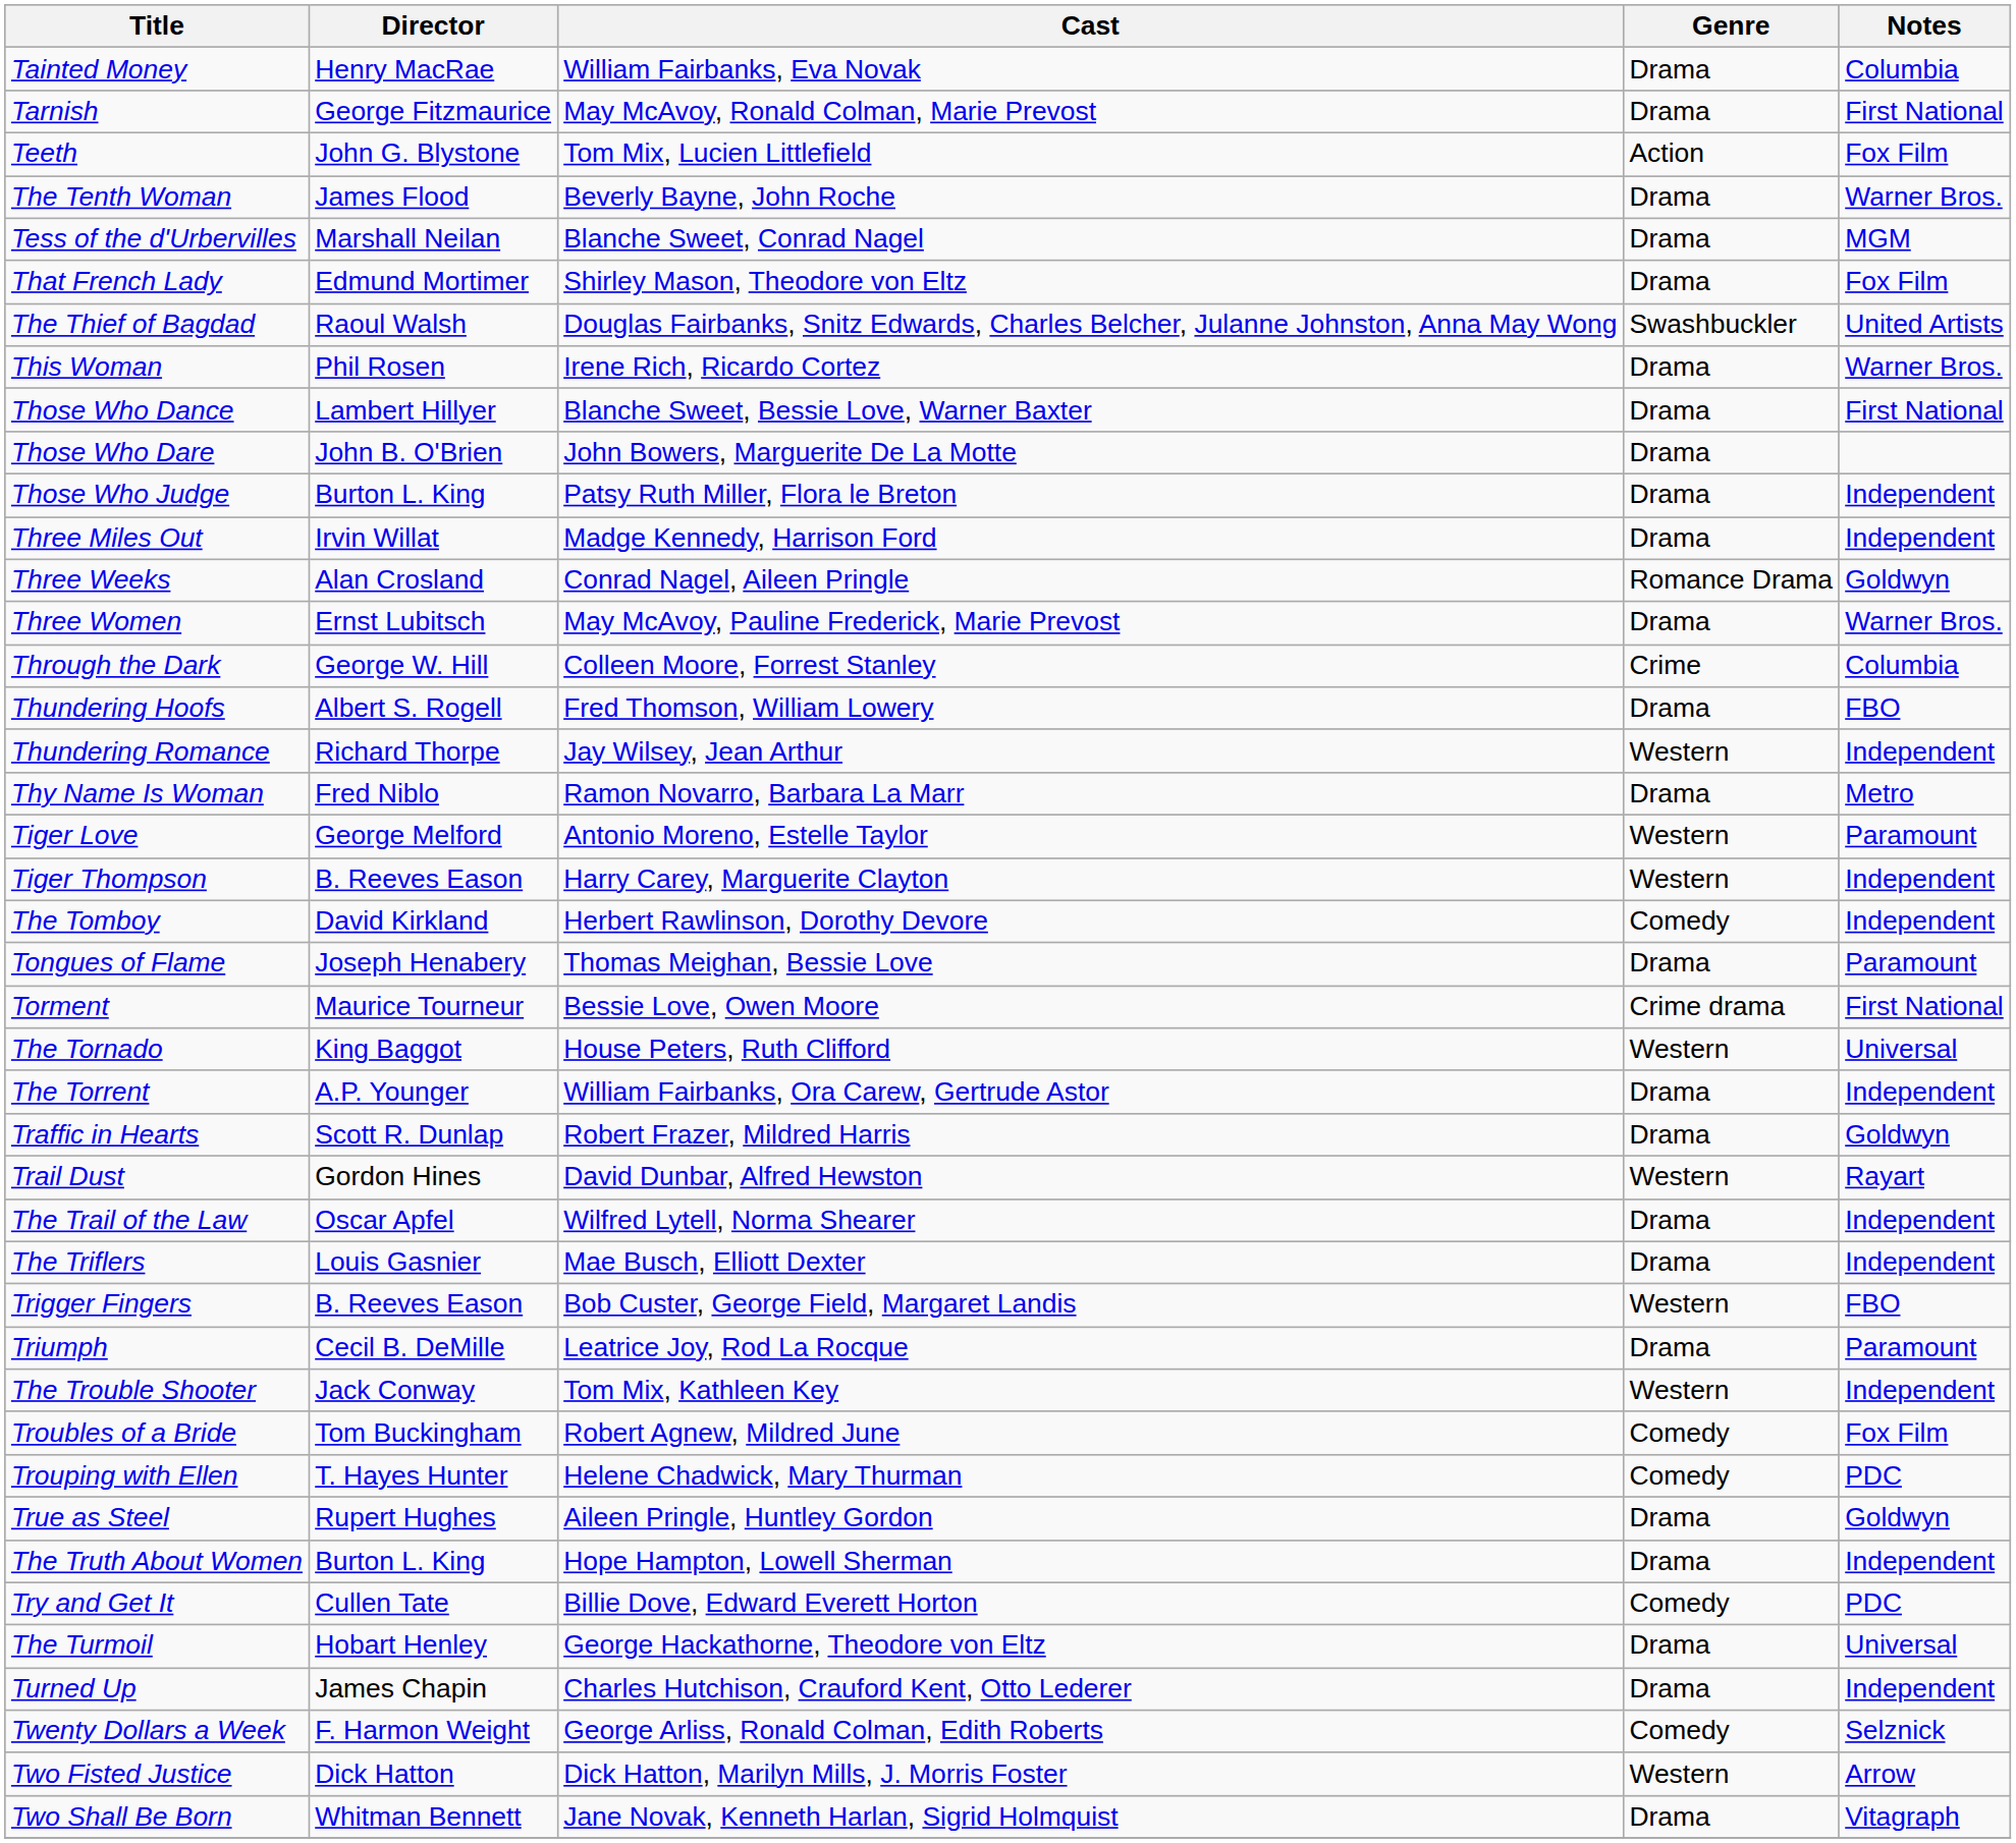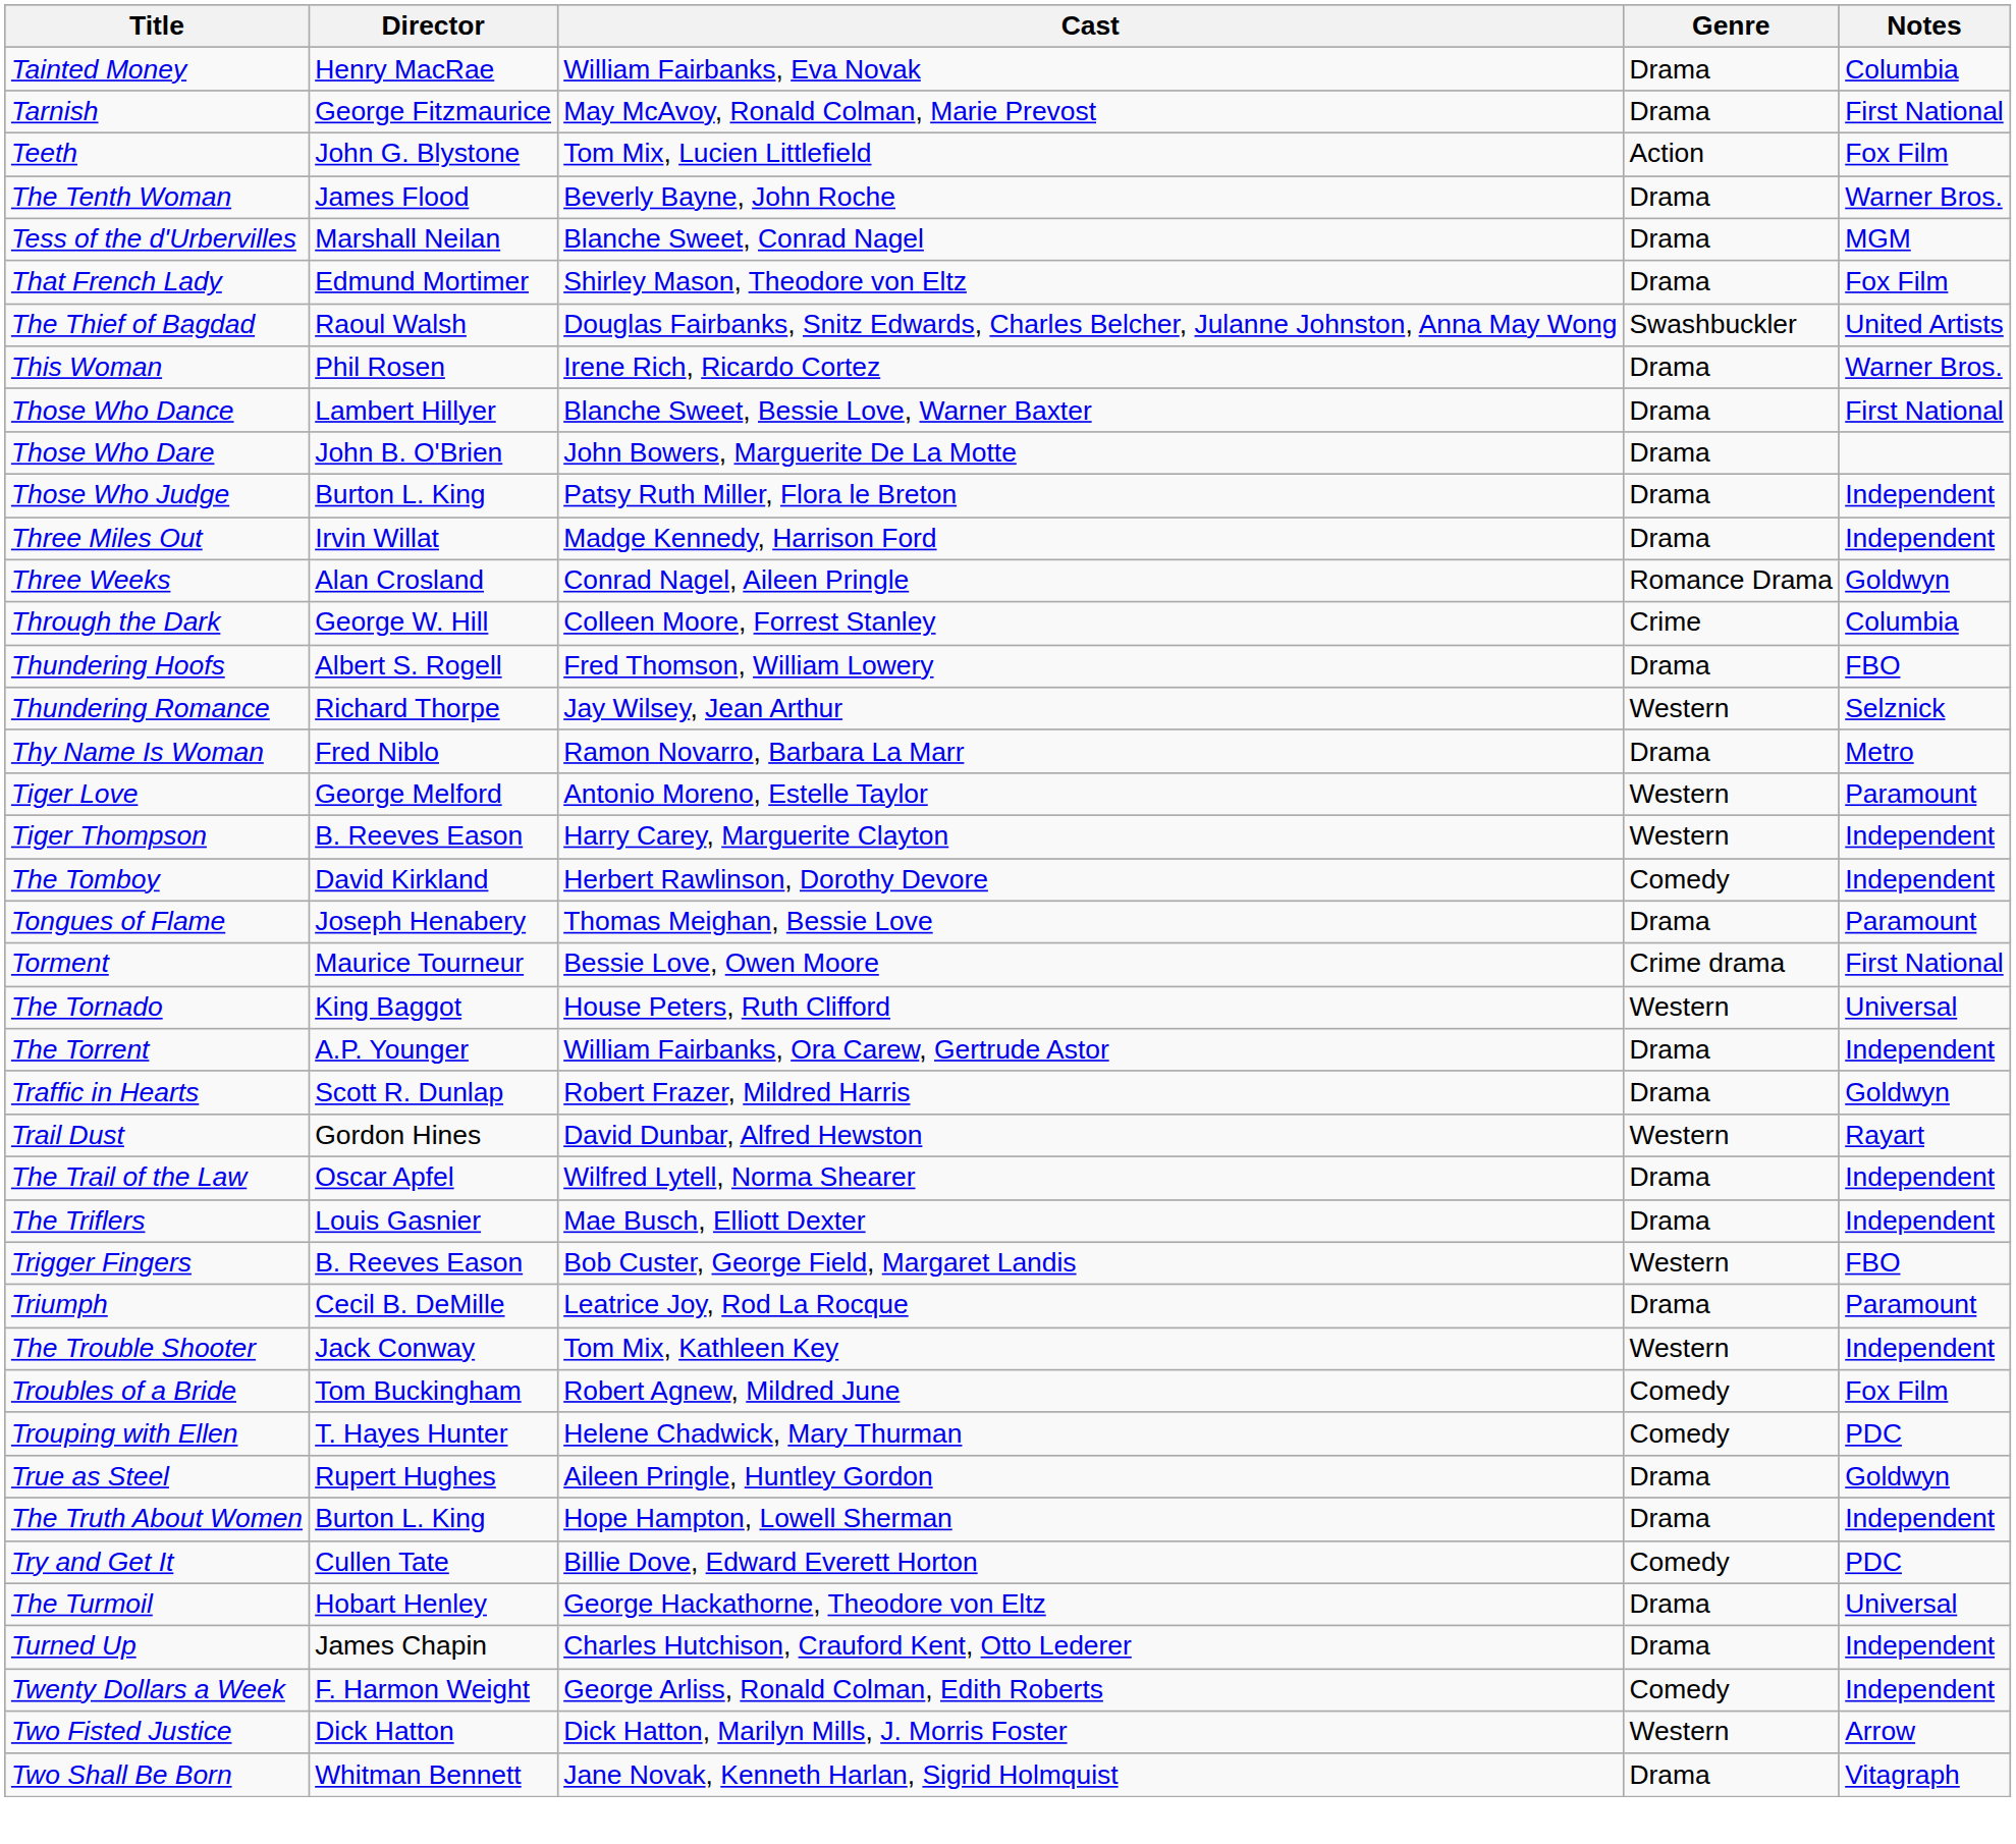 <table class="wikitable">
 <tr>
 <th>Title</th>
 <th>Director</th>
 <th>Cast</th>
 <th>Genre</th>
 <th>Notes</th>
 </tr>
 <tr>
 <td><em><a href='#'>Tainted Money</a></em></td>
 <td><a href='#'>Henry MacRae</a></td>
 <td><a href='#'>William Fairbanks</a>, <a href='#'>Eva Novak</a></td>
 <td>Drama</td>
 <td><a href='#'>Columbia</a></td>
 </tr>
 <tr>
 <td><em><a href='#'>Tarnish</a></em></td>
 <td><a href='#'>George Fitzmaurice</a></td>
 <td><a href='#'>May McAvoy</a>, <a href='#'>Ronald Colman</a>, <a href='#'>Marie Prevost</a></td>
 <td>Drama</td>
 <td><a href='#'>First National</a></td>
 </tr>
 <tr>
 <td><em><a href='#'>Teeth</a></em></td>
 <td><a href='#'>John G. Blystone</a></td>
 <td><a href='#'>Tom Mix</a>, <a href='#'>Lucien Littlefield</a></td>
 <td>Action</td>
 <td><a href='#'>Fox Film</a></td>
 </tr>
 <tr>
 <td><em><a href='#'>The Tenth Woman</a></em></td>
 <td><a href='#'>James Flood</a></td>
 <td><a href='#'>Beverly Bayne</a>, <a href='#'>John Roche</a></td>
 <td>Drama</td>
 <td><a href='#'>Warner Bros.</a></td>
 </tr>
 <tr>
 <td><em><a href='#'>Tess of the d'Urbervilles</a></em></td>
 <td><a href='#'>Marshall Neilan</a></td>
 <td><a href='#'>Blanche Sweet</a>, <a href='#'>Conrad Nagel</a></td>
 <td>Drama</td>
 <td><a href='#'>MGM</a></td>
 </tr>
 <tr>
 <td><em><a href='#'>That French Lady</a></em></td>
 <td><a href='#'>Edmund Mortimer</a></td>
 <td><a href='#'>Shirley Mason</a>, <a href='#'>Theodore von Eltz</a></td>
 <td>Drama</td>
 <td><a href='#'>Fox Film</a></td>
 </tr>
 <tr>
 <td><em><a href='#'>The Thief of Bagdad</a></em></td>
 <td><a href='#'>Raoul Walsh</a></td>
 <td><a href='#'>Douglas Fairbanks</a>, <a href='#'>Snitz Edwards</a>, <a href='#'>Charles Belcher</a>, <a href='#'>Julanne Johnston</a>, <a href='#'>Anna May Wong</a></td>
 <td>Swashbuckler</td>
 <td><a href='#'>United Artists</a></td>
 </tr>
 <tr>
 <td><em><a href='#'>This Woman</a></em></td>
 <td><a href='#'>Phil Rosen</a></td>
 <td><a href='#'>Irene Rich</a>, <a href='#'>Ricardo Cortez</a></td>
 <td>Drama</td>
 <td><a href='#'>Warner Bros.</a></td>
 </tr>
 <tr>
 <td><em><a href='#'>Those Who Dance</a></em></td>
 <td><a href='#'>Lambert Hillyer</a></td>
 <td><a href='#'>Blanche Sweet</a>, <a href='#'>Bessie Love</a>, <a href='#'>Warner Baxter</a></td>
 <td>Drama</td>
 <td><a href='#'>First National</a></td>
 </tr>
 <tr>
 <td><em><a href='#'>Those Who Dare</a></em></td>
 <td><a href='#'>John B. O'Brien</a></td>
 <td><a href='#'>John Bowers</a>, <a href='#'>Marguerite De La Motte</a></td>
 <td>Drama</td>
 <td></td>
 </tr>
 <tr>
 <td><em><a href='#'>Those Who Judge</a></em></td>
 <td><a href='#'>Burton L. King</a></td>
 <td><a href='#'>Patsy Ruth Miller</a>, <a href='#'>Flora le Breton</a></td>
 <td>Drama</td>
 <td><a href='#'>Independent</a></td>
 </tr>
 <tr>
 <td><em><a href='#'>Three Miles Out</a></em></td>
 <td><a href='#'>Irvin Willat</a></td>
 <td><a href='#'>Madge Kennedy</a>, <a href='#'>Harrison Ford</a></td>
 <td>Drama</td>
 <td><a href='#'>Independent</a></td>
 </tr>
 <tr>
 <td><em><a href='#'>Three Weeks</a></em></td>
 <td><a href='#'>Alan Crosland</a></td>
 <td><a href='#'>Conrad Nagel</a>, <a href='#'>Aileen Pringle</a></td>
 <td>Romance Drama</td>
 <td><a href='#'>Goldwyn</a></td>
 </tr>
 <tr>
-<td><em><a href='#'>Three Women</a></em></td>
-<td><a href='#'>Ernst Lubitsch</a></td>
-<td><a href='#'>May McAvoy</a>, <a href='#'>Pauline Frederick</a>, <a href='#'>Marie Prevost</a></td>
-<td>Drama</td>
-<td><a href='#'>Warner Bros.</a></td>
-</tr>
-<tr>
 <td><em><a href='#'>Through the Dark</a></em></td>
 <td><a href='#'>George W. Hill</a></td>
 <td><a href='#'>Colleen Moore</a>, <a href='#'>Forrest Stanley</a></td>
 <td>Crime</td>
 <td><a href='#'>Columbia</a></td>
 </tr>
 <tr>
 <td><em><a href='#'>Thundering Hoofs</a></em></td>
 <td><a href='#'>Albert S. Rogell</a></td>
 <td><a href='#'>Fred Thomson</a>, <a href='#'>William Lowery</a></td>
 <td>Drama</td>
 <td><a href='#'>FBO</a></td>
 </tr>
 <tr>
 <td><em><a href='#'>Thundering Romance</a></em></td>
 <td><a href='#'>Richard Thorpe</a></td>
 <td><a href='#'>Jay Wilsey</a>, <a href='#'>Jean Arthur</a></td>
 <td>Western</td>
-<td><a href='#'>Independent</a></td>
+<td><a href='#'>Selznick</a></td>
 </tr>
 <tr>
 <td><em><a href='#'>Thy Name Is Woman</a></em></td>
 <td><a href='#'>Fred Niblo</a></td>
 <td><a href='#'>Ramon Novarro</a>, <a href='#'>Barbara La Marr</a></td>
 <td>Drama</td>
 <td><a href='#'>Metro</a></td>
 </tr>
 <tr>
 <td><em><a href='#'>Tiger Love</a></em></td>
 <td><a href='#'>George Melford</a></td>
 <td><a href='#'>Antonio Moreno</a>, <a href='#'>Estelle Taylor</a></td>
 <td>Western</td>
 <td><a href='#'>Paramount</a></td>
 </tr>
 <tr>
 <td><em><a href='#'>Tiger Thompson</a></em></td>
 <td><a href='#'>B. Reeves Eason</a></td>
 <td><a href='#'>Harry Carey</a>, <a href='#'>Marguerite Clayton</a></td>
 <td>Western</td>
 <td><a href='#'>Independent</a></td>
 </tr>
 <tr>
 <td><em><a href='#'>The Tomboy</a></em></td>
 <td><a href='#'>David Kirkland</a></td>
 <td><a href='#'>Herbert Rawlinson</a>, <a href='#'>Dorothy Devore</a></td>
 <td>Comedy</td>
 <td><a href='#'>Independent</a></td>
 </tr>
 <tr>
 <td><em><a href='#'>Tongues of Flame</a></em></td>
 <td><a href='#'>Joseph Henabery</a></td>
 <td><a href='#'>Thomas Meighan</a>, <a href='#'>Bessie Love</a></td>
 <td>Drama</td>
 <td><a href='#'>Paramount</a></td>
 </tr>
 <tr>
 <td><em><a href='#'>Torment</a></em></td>
 <td><a href='#'>Maurice Tourneur</a></td>
 <td><a href='#'>Bessie Love</a>, <a href='#'>Owen Moore</a></td>
 <td>Crime drama</td>
 <td><a href='#'>First National</a></td>
 </tr>
 <tr>
 <td><em><a href='#'>The Tornado</a></em></td>
 <td><a href='#'>King Baggot</a></td>
 <td><a href='#'>House Peters</a>, <a href='#'>Ruth Clifford</a></td>
 <td>Western</td>
 <td><a href='#'>Universal</a></td>
 </tr>
 <tr>
 <td><em><a href='#'>The Torrent</a></em></td>
 <td><a href='#'>A.P. Younger</a></td>
 <td><a href='#'>William Fairbanks</a>, <a href='#'>Ora Carew</a>, <a href='#'>Gertrude Astor</a></td>
 <td>Drama</td>
 <td><a href='#'>Independent</a></td>
 </tr>
 <tr>
 <td><em><a href='#'>Traffic in Hearts</a></em></td>
 <td><a href='#'>Scott R. Dunlap</a></td>
 <td><a href='#'>Robert Frazer</a>, <a href='#'>Mildred Harris</a></td>
 <td>Drama</td>
 <td><a href='#'>Goldwyn</a></td>
 </tr>
 <tr>
 <td><em><a href='#'>Trail Dust</a></em></td>
 <td>Gordon Hines</td>
 <td><a href='#'>David Dunbar</a>, <a href='#'>Alfred Hewston</a></td>
 <td>Western</td>
 <td><a href='#'>Rayart</a></td>
 </tr>
 <tr>
 <td><em><a href='#'>The Trail of the Law</a></em></td>
 <td><a href='#'>Oscar Apfel</a></td>
 <td><a href='#'>Wilfred Lytell</a>, <a href='#'>Norma Shearer</a></td>
 <td>Drama</td>
 <td><a href='#'>Independent</a></td>
 </tr>
 <tr>
 <td><em><a href='#'>The Triflers</a></em></td>
 <td><a href='#'>Louis Gasnier</a></td>
 <td><a href='#'>Mae Busch</a>, <a href='#'>Elliott Dexter</a></td>
 <td>Drama</td>
 <td><a href='#'>Independent</a></td>
 </tr>
 <tr>
 <td><em><a href='#'>Trigger Fingers</a></em></td>
 <td><a href='#'>B. Reeves Eason</a></td>
 <td><a href='#'>Bob Custer</a>, <a href='#'>George Field</a>, <a href='#'>Margaret Landis</a></td>
 <td>Western</td>
 <td><a href='#'>FBO</a></td>
 </tr>
 <tr>
 <td><em><a href='#'>Triumph</a></em></td>
 <td><a href='#'>Cecil B. DeMille</a></td>
 <td><a href='#'>Leatrice Joy</a>, <a href='#'>Rod La Rocque</a></td>
 <td>Drama</td>
 <td><a href='#'>Paramount</a></td>
 </tr>
 <tr>
 <td><em><a href='#'>The Trouble Shooter</a></em></td>
 <td><a href='#'>Jack Conway</a></td>
 <td><a href='#'>Tom Mix</a>, <a href='#'>Kathleen Key</a></td>
 <td>Western</td>
 <td><a href='#'>Independent</a></td>
 </tr>
 <tr>
 <td><em><a href='#'>Troubles of a Bride</a></em></td>
 <td><a href='#'>Tom Buckingham</a></td>
 <td><a href='#'>Robert Agnew</a>, <a href='#'>Mildred June</a></td>
 <td>Comedy</td>
 <td><a href='#'>Fox Film</a></td>
 </tr>
 <tr>
 <td><em><a href='#'>Trouping with Ellen</a></em></td>
 <td><a href='#'>T. Hayes Hunter</a></td>
 <td><a href='#'>Helene Chadwick</a>, <a href='#'>Mary Thurman</a></td>
 <td>Comedy</td>
 <td><a href='#'>PDC</a></td>
 </tr>
 <tr>
 <td><em><a href='#'>True as Steel</a></em></td>
 <td><a href='#'>Rupert Hughes</a></td>
 <td><a href='#'>Aileen Pringle</a>, <a href='#'>Huntley Gordon</a></td>
 <td>Drama</td>
 <td><a href='#'>Goldwyn</a></td>
 </tr>
 <tr>
 <td><em><a href='#'>The Truth About Women</a></em></td>
 <td><a href='#'>Burton L. King</a></td>
 <td><a href='#'>Hope Hampton</a>, <a href='#'>Lowell Sherman</a></td>
 <td>Drama</td>
 <td><a href='#'>Independent</a></td>
 </tr>
 <tr>
 <td><em><a href='#'>Try and Get It</a></em></td>
 <td><a href='#'>Cullen Tate</a></td>
 <td><a href='#'>Billie Dove</a>, <a href='#'>Edward Everett Horton</a></td>
 <td>Comedy</td>
 <td><a href='#'>PDC</a></td>
 </tr>
 <tr>
 <td><em><a href='#'>The Turmoil</a></em></td>
 <td><a href='#'>Hobart Henley</a></td>
 <td><a href='#'>George Hackathorne</a>, <a href='#'>Theodore von Eltz</a></td>
 <td>Drama</td>
 <td><a href='#'>Universal</a></td>
 </tr>
 <tr>
 <td><em><a href='#'>Turned Up</a></em></td>
 <td>James Chapin</td>
 <td><a href='#'>Charles Hutchison</a>, <a href='#'>Crauford Kent</a>, <a href='#'>Otto Lederer</a></td>
 <td>Drama</td>
 <td><a href='#'>Independent</a></td>
 </tr>
 <tr>
 <td><em><a href='#'>Twenty Dollars a Week</a></em></td>
 <td><a href='#'>F. Harmon Weight</a></td>
 <td><a href='#'>George Arliss</a>, <a href='#'>Ronald Colman</a>, <a href='#'>Edith Roberts</a></td>
 <td>Comedy</td>
-<td><a href='#'>Selznick</a></td>
+<td><a href='#'>Independent</a></td>
 </tr>
 <tr>
 <td><em><a href='#'>Two Fisted Justice</a></em></td>
 <td><a href='#'>Dick Hatton</a></td>
 <td><a href='#'>Dick Hatton</a>, <a href='#'>Marilyn Mills</a>, <a href='#'>J. Morris Foster</a></td>
 <td>Western</td>
 <td><a href='#'>Arrow</a></td>
 </tr>
 <tr>
 <td><em><a href='#'>Two Shall Be Born</a></em></td>
 <td><a href='#'>Whitman Bennett</a></td>
 <td><a href='#'>Jane Novak</a>, <a href='#'>Kenneth Harlan</a>, <a href='#'>Sigrid Holmquist</a></td>
 <td>Drama</td>
 <td><a href='#'>Vitagraph</a></td>
 </tr>
 <tr>
 </tr>
 </table>
